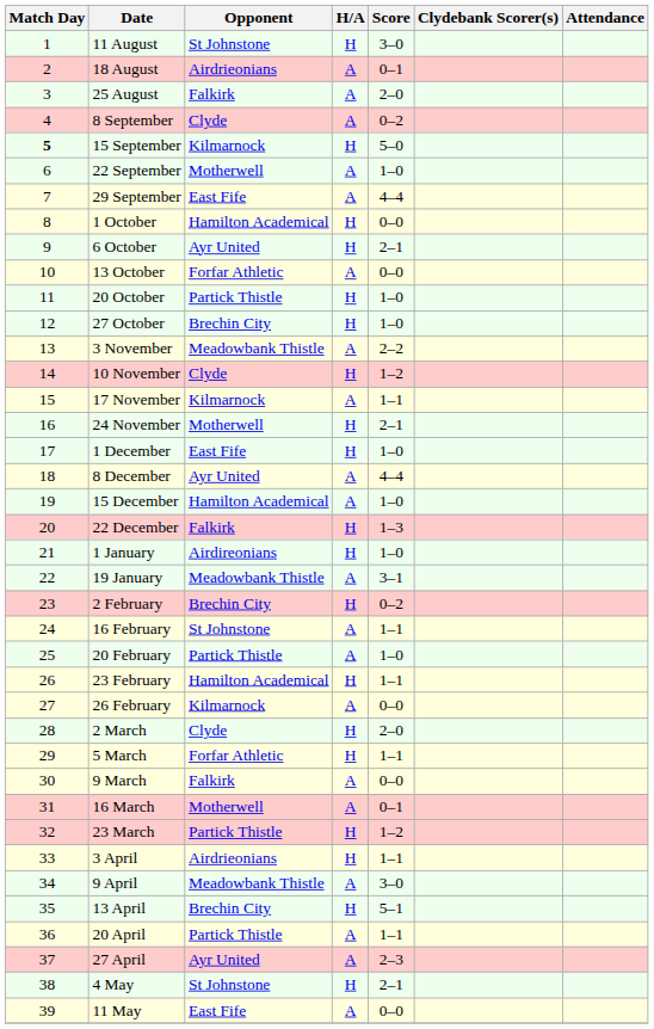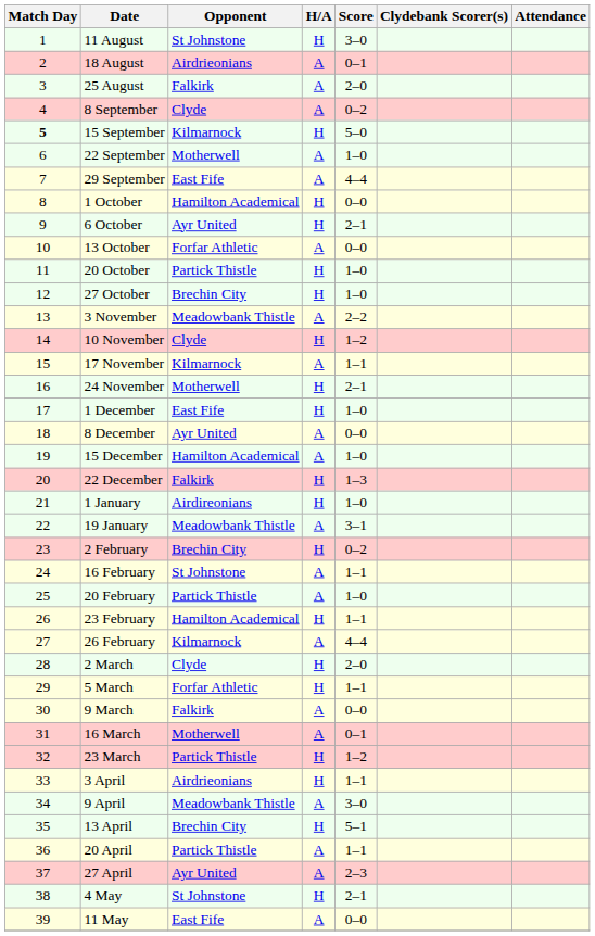 <table class="wikitable" style="text-align:center">
 <tr>
 <th>Match Day</th>
 <th>Date</th>
 <th>Opponent</th>
 <th>H/A</th>
 <th>Score</th>
 <th>Clydebank Scorer(s)</th>
 <th>Attendance</th>
 </tr>
 <tr bgcolor=#EEFFEE>
 <td>1</td>
 <td align=left>11 August</td>
 <td align=left><a href='#'>St Johnstone</a></td>
 <td><a href='#'>H</a></td>
 <td>3–0</td>
 <td align=left></td>
 <td></td>
 </tr>
 <tr bgcolor=#FFCCCC>
 <td>2</td>
 <td align=left>18 August</td>
 <td align=left><a href='#'>Airdrieonians</a></td>
 <td><a href='#'>A</a></td>
 <td>0–1</td>
 <td align=left></td>
 <td></td>
 </tr>
 <tr bgcolor=#EEFFEE>
 <td>3</td>
 <td align=left>25 August</td>
 <td align=left><a href='#'>Falkirk</a></td>
 <td><a href='#'>A</a></td>
 <td>2–0</td>
 <td align=left></td>
 <td></td>
 </tr>
 <tr bgcolor=#FFCCCC>
 <td>4</td>
 <td align=left>8 September</td>
 <td align=left><a href='#'>Clyde</a></td>
 <td><a href='#'>A</a></td>
 <td>0–2</td>
 <td align=left></td>
 <td></td>
 </tr>
 <tr bgcolor=#EEFFEE>
 <td><strong>5</strong></td>
 <td align=left>15 September</td>
 <td align=left><a href='#'>Kilmarnock</a></td>
 <td><a href='#'>H</a></td>
 <td>5–0</td>
 <td align=left></td>
 <td></td>
 </tr>
 <tr bgcolor=#EEFFEE>
 <td>6</td>
 <td align=left>22 September</td>
 <td align=left><a href='#'>Motherwell</a></td>
 <td><a href='#'>A</a></td>
 <td>1–0</td>
 <td align=left></td>
 <td></td>
 </tr>
 <tr bgcolor=#FFFFDD>
 <td>7</td>
 <td align=left>29 September</td>
 <td align=left><a href='#'>East Fife</a></td>
 <td><a href='#'>A</a></td>
 <td>4–4</td>
 <td align=left></td>
 <td></td>
 </tr>
 <tr bgcolor=#FFFFDD>
 <td>8</td>
 <td align=left>1 October</td>
 <td align=left><a href='#'>Hamilton Academical</a></td>
 <td><a href='#'>H</a></td>
 <td>0–0</td>
 <td align=left></td>
 <td></td>
 </tr>
 <tr bgcolor=#EEFFEE>
 <td>9</td>
 <td align=left>6 October</td>
 <td align=left><a href='#'>Ayr United</a></td>
 <td><a href='#'>H</a></td>
 <td>2–1</td>
 <td align=left></td>
 <td></td>
 </tr>
 <tr bgcolor=#FFFFDD>
 <td>10</td>
 <td align=left>13 October</td>
 <td align=left><a href='#'>Forfar Athletic</a></td>
 <td><a href='#'>A</a></td>
 <td>0–0</td>
 <td align=left></td>
 <td></td>
 </tr>
 <tr bgcolor=#EEFFEE>
 <td>11</td>
 <td align=left>20 October</td>
 <td align=left><a href='#'>Partick Thistle</a></td>
 <td><a href='#'>H</a></td>
 <td>1–0</td>
 <td align=left></td>
 <td></td>
 </tr>
 <tr bgcolor=#EEFFEE>
 <td>12</td>
 <td align=left>27 October</td>
 <td align=left><a href='#'>Brechin City</a></td>
 <td><a href='#'>H</a></td>
 <td>1–0</td>
 <td align=left></td>
 <td></td>
 </tr>
 <tr bgcolor=#FFFFDD>
 <td>13</td>
 <td align=left>3 November</td>
 <td align=left><a href='#'>Meadowbank Thistle</a></td>
 <td><a href='#'>A</a></td>
 <td>2–2</td>
 <td align=left></td>
 <td></td>
 </tr>
 <tr bgcolor=#FFCCCC>
 <td>14</td>
 <td align=left>10 November</td>
 <td align=left><a href='#'>Clyde</a></td>
 <td><a href='#'>H</a></td>
 <td>1–2</td>
 <td align=left></td>
 <td></td>
 </tr>
 <tr bgcolor=#FFFFDD>
 <td>15</td>
 <td align=left>17 November</td>
 <td align=left><a href='#'>Kilmarnock</a></td>
 <td><a href='#'>A</a></td>
 <td>1–1</td>
 <td align=left></td>
 <td></td>
 </tr>
 <tr bgcolor=#EEFFEE>
 <td>16</td>
 <td align=left>24 November</td>
 <td align=left><a href='#'>Motherwell</a></td>
 <td><a href='#'>H</a></td>
 <td>2–1</td>
 <td align=left></td>
 <td></td>
 </tr>
 <tr bgcolor=#EEFFEE>
 <td>17</td>
 <td align=left>1 December</td>
 <td align=left><a href='#'>East Fife</a></td>
 <td><a href='#'>H</a></td>
 <td>1–0</td>
 <td align=left></td>
 <td></td>
 </tr>
 <tr bgcolor=#FFFFDD>
 <td>18</td>
 <td align=left>8 December</td>
 <td align=left><a href='#'>Ayr United</a></td>
 <td><a href='#'>A</a></td>
-<td>4–4</td>
+<td>0–0</td>
 <td align=left></td>
 <td></td>
 </tr>
 <tr bgcolor=#EEFFEE>
 <td>19</td>
 <td align=left>15 December</td>
 <td align=left><a href='#'>Hamilton Academical</a></td>
 <td><a href='#'>A</a></td>
 <td>1–0</td>
 <td align=left></td>
 <td></td>
 </tr>
 <tr bgcolor=#FFCCCC>
 <td>20</td>
 <td align=left>22 December</td>
 <td align=left><a href='#'>Falkirk</a></td>
 <td><a href='#'>H</a></td>
 <td>1–3</td>
 <td align=left></td>
 <td></td>
 </tr>
 <tr bgcolor=#EEFFEE>
 <td>21</td>
 <td align=left>1 January</td>
 <td align=left><a href='#'>Airdireonians</a></td>
 <td><a href='#'>H</a></td>
 <td>1–0</td>
 <td align=left></td>
 <td></td>
 </tr>
 <tr bgcolor=#EEFFEE>
 <td>22</td>
 <td align=left>19 January</td>
 <td align=left><a href='#'>Meadowbank Thistle</a></td>
 <td><a href='#'>A</a></td>
 <td>3–1</td>
 <td align=left></td>
 <td></td>
 </tr>
 <tr bgcolor=#FFCCCC>
 <td>23</td>
 <td align=left>2 February</td>
 <td align=left><a href='#'>Brechin City</a></td>
 <td><a href='#'>H</a></td>
 <td>0–2</td>
 <td align=left></td>
 <td></td>
 </tr>
 <tr bgcolor=#FFFFDD>
 <td>24</td>
 <td align=left>16 February</td>
 <td align=left><a href='#'>St Johnstone</a></td>
 <td><a href='#'>A</a></td>
 <td>1–1</td>
 <td align=left></td>
 <td></td>
 </tr>
 <tr bgcolor=#EEFFEE>
 <td>25</td>
 <td align=left>20 February</td>
 <td align=left><a href='#'>Partick Thistle</a></td>
 <td><a href='#'>A</a></td>
 <td>1–0</td>
 <td align=left></td>
 <td></td>
 </tr>
 <tr bgcolor=#FFFFDD>
 <td>26</td>
 <td align=left>23 February</td>
 <td align=left><a href='#'>Hamilton Academical</a></td>
 <td><a href='#'>H</a></td>
 <td>1–1</td>
 <td align=left></td>
 <td></td>
 </tr>
 <tr bgcolor=#FFFFDD>
 <td>27</td>
 <td align=left>26 February</td>
 <td align=left><a href='#'>Kilmarnock</a></td>
 <td><a href='#'>A</a></td>
-<td>0–0</td>
+<td>4–4</td>
 <td align=left></td>
 <td></td>
 </tr>
 <tr bgcolor=#EEFFEE>
 <td>28</td>
 <td align=left>2 March</td>
 <td align=left><a href='#'>Clyde</a></td>
 <td><a href='#'>H</a></td>
 <td>2–0</td>
 <td align=left></td>
 <td></td>
 </tr>
 <tr bgcolor=#FFFFDD>
 <td>29</td>
 <td align=left>5 March</td>
 <td align=left><a href='#'>Forfar Athletic</a></td>
 <td><a href='#'>H</a></td>
 <td>1–1</td>
 <td align=left></td>
 <td></td>
 </tr>
 <tr bgcolor=#FFFFDD>
 <td>30</td>
 <td align=left>9 March</td>
 <td align=left><a href='#'>Falkirk</a></td>
 <td><a href='#'>A</a></td>
 <td>0–0</td>
 <td align=left></td>
 <td></td>
 </tr>
 <tr bgcolor=#FFCCCC>
 <td>31</td>
 <td align=left>16 March</td>
 <td align=left><a href='#'>Motherwell</a></td>
 <td><a href='#'>A</a></td>
 <td>0–1</td>
 <td align=left></td>
 <td></td>
 </tr>
 <tr bgcolor=#FFCCCC>
 <td>32</td>
 <td align=left>23 March</td>
 <td align=left><a href='#'>Partick Thistle</a></td>
 <td><a href='#'>H</a></td>
 <td>1–2</td>
 <td align=left></td>
 <td></td>
 </tr>
 <tr bgcolor=#FFFFDD>
 <td>33</td>
 <td align=left>3 April</td>
 <td align=left><a href='#'>Airdrieonians</a></td>
 <td><a href='#'>H</a></td>
 <td>1–1</td>
 <td align=left></td>
 <td></td>
 </tr>
 <tr bgcolor=#EEFFEE>
 <td>34</td>
 <td align=left>9 April</td>
 <td align=left><a href='#'>Meadowbank Thistle</a></td>
 <td><a href='#'>A</a></td>
 <td>3–0</td>
 <td align=left></td>
 <td></td>
 </tr>
 <tr bgcolor=#EEFFEE>
 <td>35</td>
 <td align=left>13 April</td>
 <td align=left><a href='#'>Brechin City</a></td>
 <td><a href='#'>H</a></td>
 <td>5–1</td>
 <td align=left></td>
 <td></td>
 </tr>
 <tr bgcolor=#FFFFDD>
 <td>36</td>
 <td align=left>20 April</td>
 <td align=left><a href='#'>Partick Thistle</a></td>
 <td><a href='#'>A</a></td>
 <td>1–1</td>
 <td align=left></td>
 <td></td>
 </tr>
 <tr bgcolor=#FFCCCC>
 <td>37</td>
 <td align=left>27 April</td>
 <td align=left><a href='#'>Ayr United</a></td>
 <td><a href='#'>A</a></td>
 <td>2–3</td>
 <td align=left></td>
 <td></td>
 </tr>
 <tr bgcolor=#EEFFEE>
 <td>38</td>
 <td align=left>4 May</td>
 <td align=left><a href='#'>St Johnstone</a></td>
 <td><a href='#'>H</a></td>
 <td>2–1</td>
 <td align=left></td>
 <td></td>
 </tr>
 <tr bgcolor=#FFFFDD>
 <td>39</td>
 <td align=left>11 May</td>
 <td align=left><a href='#'>East Fife</a></td>
 <td><a href='#'>A</a></td>
 <td>0–0</td>
 <td align=left></td>
 <td></td>
 </tr>
 <tr>
 </tr>
 </table>
